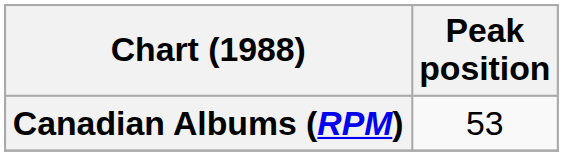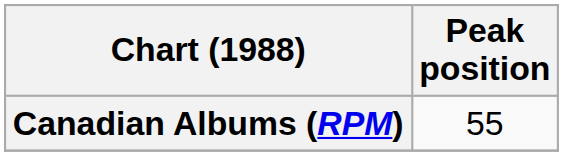 <table class="wikitable sortable plainrowheaders" style="text-align:center">
 <tr>
 <th scope="col">Chart (1988)</th>
 <th scope="col">Peak<br> position</th>
 </tr>
 <tr>
 <th scope="row">Canadian Albums (<em><a href='#'>RPM</a></em>)</th>
-<td>53</td>
+<td>55</td>
 </tr>
 <tr>
 </tr>
 <tr>
 </tr>
 </table>
